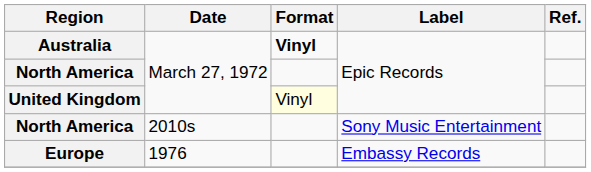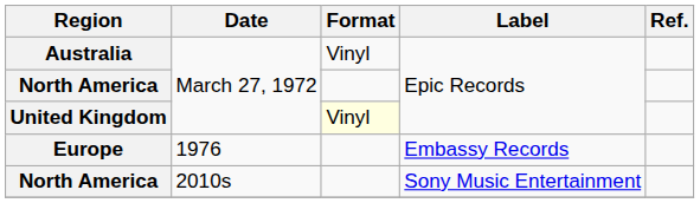 <table class="wikitable plainrowheaders">
 <tr>
 <th scope="col">Region</th>
 <th scope="col">Date</th>
 <th scope="col">Format</th>
 <th scope="col">Label</th>
 <th scope="col">Ref.</th>
 </tr>
 <tr>
 <th scope="row">Australia</th>
 <td rowspan="3">March 27, 1972</td>
-<td><strong>Vinyl</strong></td>
+<td>Vinyl</td>
 <td rowspan="3">Epic Records</td>
 <td></td>
 </tr>
 <tr>
 <th scope="row">North America</th>
 <td></td>
 <td></td>
 </tr>
 <tr>
 <th scope="row">United Kingdom</th>
 <td style="background: lightyellow;">Vinyl</td>
 <td></td>
 </tr>
 <tr>
+<th scope="row">Europe</th>
+<td>1976</td>
+<td></td>
+<td><a href='#'>Embassy Records</a></td>
+<td></td>
+</tr>
+<tr>
 <th scope="row">North America</th>
 <td>2010s</td>
 <td></td>
 <td><a href='#'>Sony Music Entertainment</a></td>
 <td></td>
 </tr>
 <tr>
-<th scope="row">Europe</th>
-<td>1976</td>
-<td></td>
-<td><a href='#'>Embassy Records</a></td>
-<td></td>
-</tr>
-<tr>
 </tr>
 </table>
